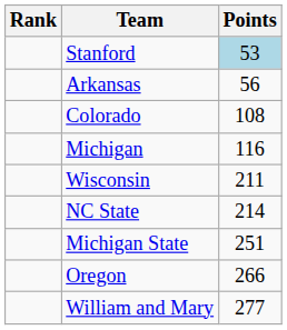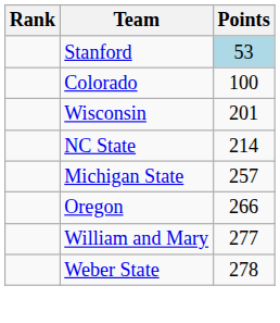 <table class="wikitable sortable" style="text-align:center">
 <tr>
 <th>Rank</th>
 <th>Team</th>
 <th>Points</th>
 </tr>
 <tr>
 <td></td>
 <td align=left><a href='#'>Stanford</a></td>
 <td style="background: lightblue;">53</td>
 </tr>
 <tr>
 <td></td>
-<td align=left><a href='#'>Arkansas</a></td>
-<td>56</td>
-</tr>
-<tr>
-<td></td>
 <td align=left><a href='#'>Colorado</a></td>
-<td>108</td>
-</tr>
-<tr>
-<td></td>
-<td align=left><a href='#'>Michigan</a></td>
-<td>116</td>
+<td>100</td>
 </tr>
 <tr>
 <td></td>
 <td align=left><a href='#'>Wisconsin</a></td>
-<td>211</td>
+<td>201</td>
 </tr>
 <tr>
 <td></td>
 <td align=left><a href='#'>NC State</a></td>
 <td>214</td>
 </tr>
 <tr>
 <td></td>
 <td align=left><a href='#'>Michigan State</a></td>
-<td>251</td>
+<td>257</td>
 </tr>
 <tr>
 <td></td>
 <td align=left><a href='#'>Oregon</a></td>
 <td>266</td>
 </tr>
 <tr>
 <td></td>
 <td align=left><a href='#'>William and Mary</a></td>
 <td>277</td>
 </tr>
+<tr>
+<td></td>
+<td align=left><a href='#'>Weber State</a></td>
+<td>278</td>
+</tr>
 </table>
